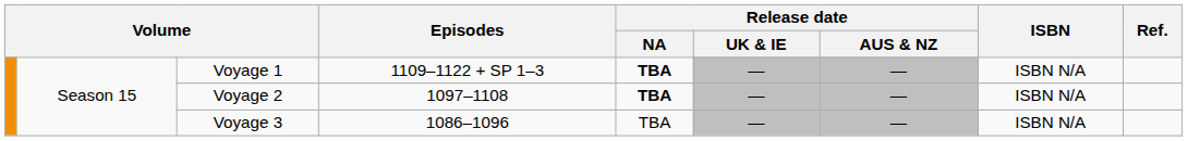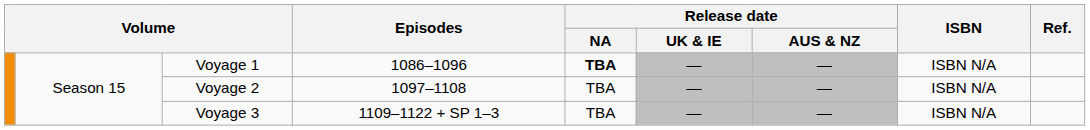 <table class="wikitable" style="text-align: center; width: 90%;">
 <tr>
 <th colspan="3" rowspan="2">Volume</th>
 <th rowspan="2">Episodes</th>
 <th colspan="3">Release date</th>
 <th rowspan="2">ISBN</th>
 <th rowspan="2" width="5%">Ref.</th>
 </tr>
 <tr>
 <th>NA</th>
 <th>UK & IE</th>
 <th>AUS & NZ</th>
 </tr>
 <tr>
 <td rowspan="3" style="width:1%; background:#F28D01;"></td>
 <td rowspan="3">Season 15</td>
 <td>Voyage 1</td>
-<td>1109–1122 + SP 1–3</td>
+<td>1086–1096</td>
 <td><strong>TBA</strong></td>
 <td style="background:#BFBFBF;">—</td>
 <td style="background:#BFBFBF;">—</td>
 <td>ISBN N/A</td>
 <td></td>
 </tr>
 <tr>
 <td>Voyage 2</td>
 <td>1097–1108</td>
-<td><strong>TBA</strong></td>
+<td>TBA</td>
 <td style="background:#BFBFBF;">—</td>
 <td style="background:#BFBFBF;">—</td>
 <td>ISBN N/A</td>
 <td></td>
 </tr>
 <tr>
 <td>Voyage 3</td>
-<td>1086–1096</td>
+<td>1109–1122 + SP 1–3</td>
 <td>TBA </td>
 <td style="background:#BFBFBF;">—</td>
 <td style="background:#BFBFBF;">—</td>
 <td>ISBN N/A</td>
 <td></td>
 </tr>
 </table>
